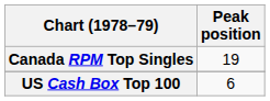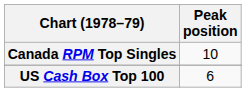 <table class="wikitable plainrowheaders" style="text-align:center">
 <tr>
 <th scope="col">Chart (1978–79)</th>
 <th scope="col">Peak<br> position</th>
 </tr>
 <tr>
 <th scope="row">Canada <em><a href='#'>RPM</a></em> Top Singles</th>
-<td style="text-align:center;">19</td>
+<td style="text-align:center;">10</td>
 </tr>
 <tr>
 </tr>
 <tr>
 <th scope="row">US <a href='#'><em>Cash Box</em></a> Top 100</th>
 <td style="text-align:center;">6</td>
 </tr>
 </table>
